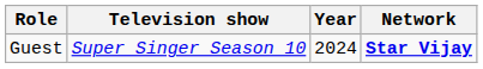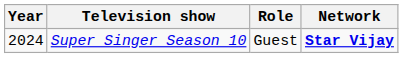 <table class="wikitable">
 <tr>
+<th>Year</th>
+<th>Television show</th>
 <th>Role</th>
-<th>Television show</th>
-<th>Year</th>
 <th>Network</th>
 </tr>
 <tr>
+<td>2024</td>
+<td><em><a href='#'>Super Singer Season 10</a></em></td>
 <td>Guest</td>
-<td><em><a href='#'>Super Singer Season 10</a></em></td>
-<td>2024</td>
 <td><strong><a href='#'>Star Vijay</a></strong></td>
 </tr>
 </table>
